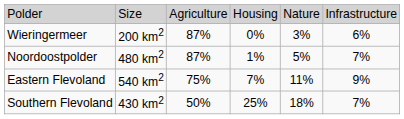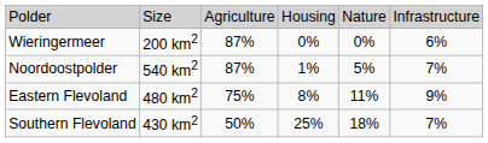 <table class="wikitable floatright">
 <tr>
 <td bgcolor="lightgrey">Polder</td>
 <td bgcolor="lightgrey">Size</td>
 <td bgcolor="lightgrey">Agriculture</td>
 <td bgcolor="lightgrey">Housing</td>
 <td bgcolor="lightgrey">Nature</td>
 <td bgcolor="lightgrey">Infrastructure</td>
 </tr>
 <tr>
 <td>Wieringermeer</td>
 <td>200 km<sup>2</sup></td>
 <td align="center">87%</td>
 <td align="center">0%</td>
-<td align="center">3%</td>
+<td align="center">0%</td>
 <td align="center">6%</td>
 </tr>
 <tr>
 <td>Noordoostpolder</td>
-<td>480 km<sup>2</sup></td>
+<td>540 km<sup>2</sup></td>
 <td align="center">87%</td>
 <td align="center">1%</td>
 <td align="center">5%</td>
 <td align="center">7%</td>
 </tr>
 <tr>
 <td>Eastern Flevoland</td>
-<td>540 km<sup>2</sup></td>
+<td>480 km<sup>2</sup></td>
 <td align="center">75%</td>
-<td align="center">7%</td>
+<td align="center">8%</td>
 <td align="center">11%</td>
 <td align="center">9%</td>
 </tr>
 <tr>
 <td>Southern Flevoland</td>
 <td>430 km<sup>2</sup></td>
 <td align="center">50%</td>
 <td align="center">25%</td>
 <td align="center">18%</td>
 <td align="center">7%</td>
 </tr>
 </table>
